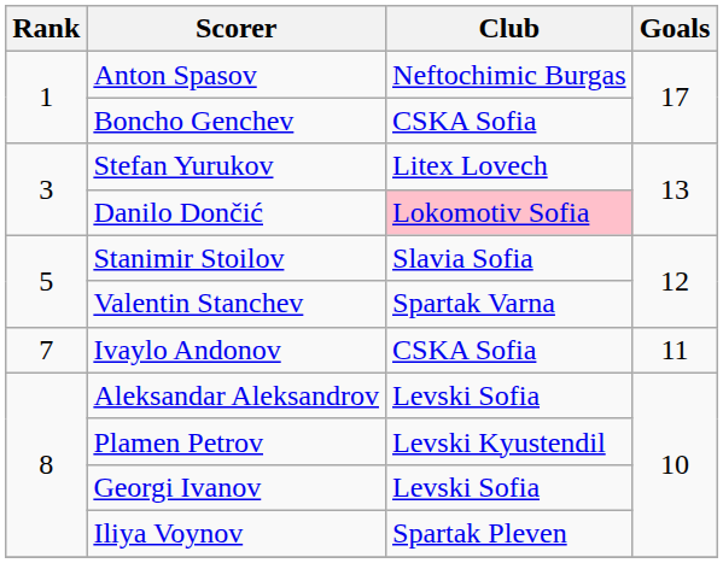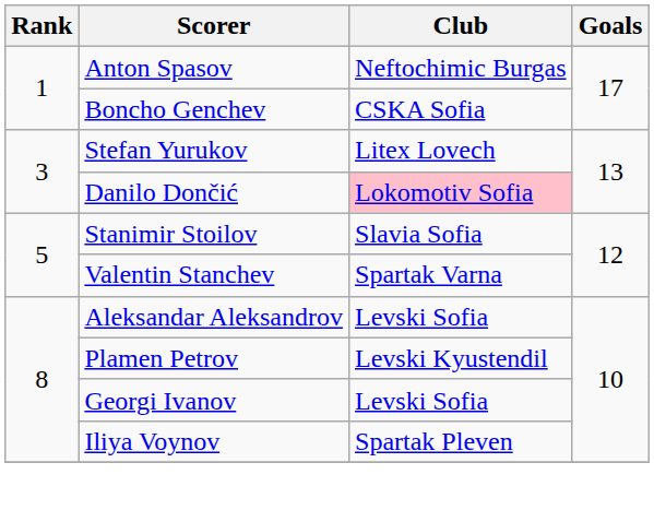 <table class="wikitable" style="text-align:center">
 <tr>
 <th>Rank</th>
 <th>Scorer</th>
 <th>Club</th>
 <th>Goals</th>
 </tr>
 <tr>
 <td rowspan="2">1</td>
 <td align="left"> <a href='#'>Anton Spasov</a></td>
 <td align="left"><a href='#'>Neftochimic Burgas</a></td>
 <td rowspan="2">17</td>
 </tr>
 <tr>
 <td align="left"> <a href='#'>Boncho Genchev</a></td>
 <td align="left"><a href='#'>CSKA Sofia</a></td>
 </tr>
 <tr>
 <td rowspan="2">3</td>
 <td align="left"> <a href='#'>Stefan Yurukov</a></td>
 <td align="left"><a href='#'>Litex Lovech</a></td>
 <td rowspan="2">13</td>
 </tr>
 <tr>
 <td align="left"> <a href='#'>Danilo Dončić</a></td>
 <td align="left" style="background: pink;"><a href='#'>Lokomotiv Sofia</a></td>
 </tr>
 <tr>
 <td rowspan="2">5</td>
 <td align="left"> <a href='#'>Stanimir Stoilov</a></td>
 <td align="left"><a href='#'>Slavia Sofia</a></td>
 <td rowspan="2">12</td>
 </tr>
 <tr>
 <td align="left"> <a href='#'>Valentin Stanchev</a></td>
 <td align="left"><a href='#'>Spartak Varna</a></td>
 </tr>
 <tr>
-<td>7</td>
-<td align="left"> <a href='#'>Ivaylo Andonov</a></td>
-<td align="left"><a href='#'>CSKA Sofia</a></td>
-<td>11</td>
-</tr>
-<tr>
 <td rowspan="4">8</td>
 <td align="left"> <a href='#'>Aleksandar Aleksandrov</a></td>
 <td align="left"><a href='#'>Levski Sofia</a></td>
 <td rowspan="4">10</td>
 </tr>
 <tr>
 <td align="left"> <a href='#'>Plamen Petrov</a></td>
 <td align="left"><a href='#'>Levski Kyustendil</a></td>
 </tr>
 <tr>
 <td align="left"> <a href='#'>Georgi Ivanov</a></td>
 <td align="left"><a href='#'>Levski Sofia</a></td>
 </tr>
 <tr>
 <td align="left"> <a href='#'>Iliya Voynov</a></td>
 <td align="left"><a href='#'>Spartak Pleven</a></td>
 </tr>
 <tr>
 </tr>
 </table>
